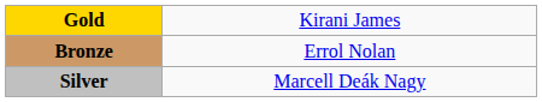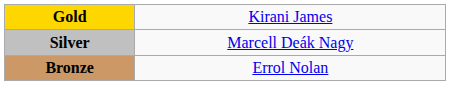 <table class="wikitable" style="text-align:center; " width="35%">
 <tr>
 <td bgcolor="gold"><strong>Gold</strong></td>
 <td><a href='#'>Kirani James</a><br>  <small><em></em></small></td>
 </tr>
 <tr>
+<td bgcolor="silver"><strong>Silver</strong></td>
+<td><a href='#'>Marcell Deák Nagy</a><br>  <small><em></em></small></td>
+</tr>
+<tr>
 <td bgcolor="CC9966"><strong>Bronze</strong></td>
 <td><a href='#'>Errol Nolan</a><br>  <small><em></em></small></td>
 </tr>
-<tr>
-<td bgcolor="silver"><strong>Silver</strong></td>
-<td><a href='#'>Marcell Deák Nagy</a><br>  <small><em></em></small></td>
-</tr>
 </table>
